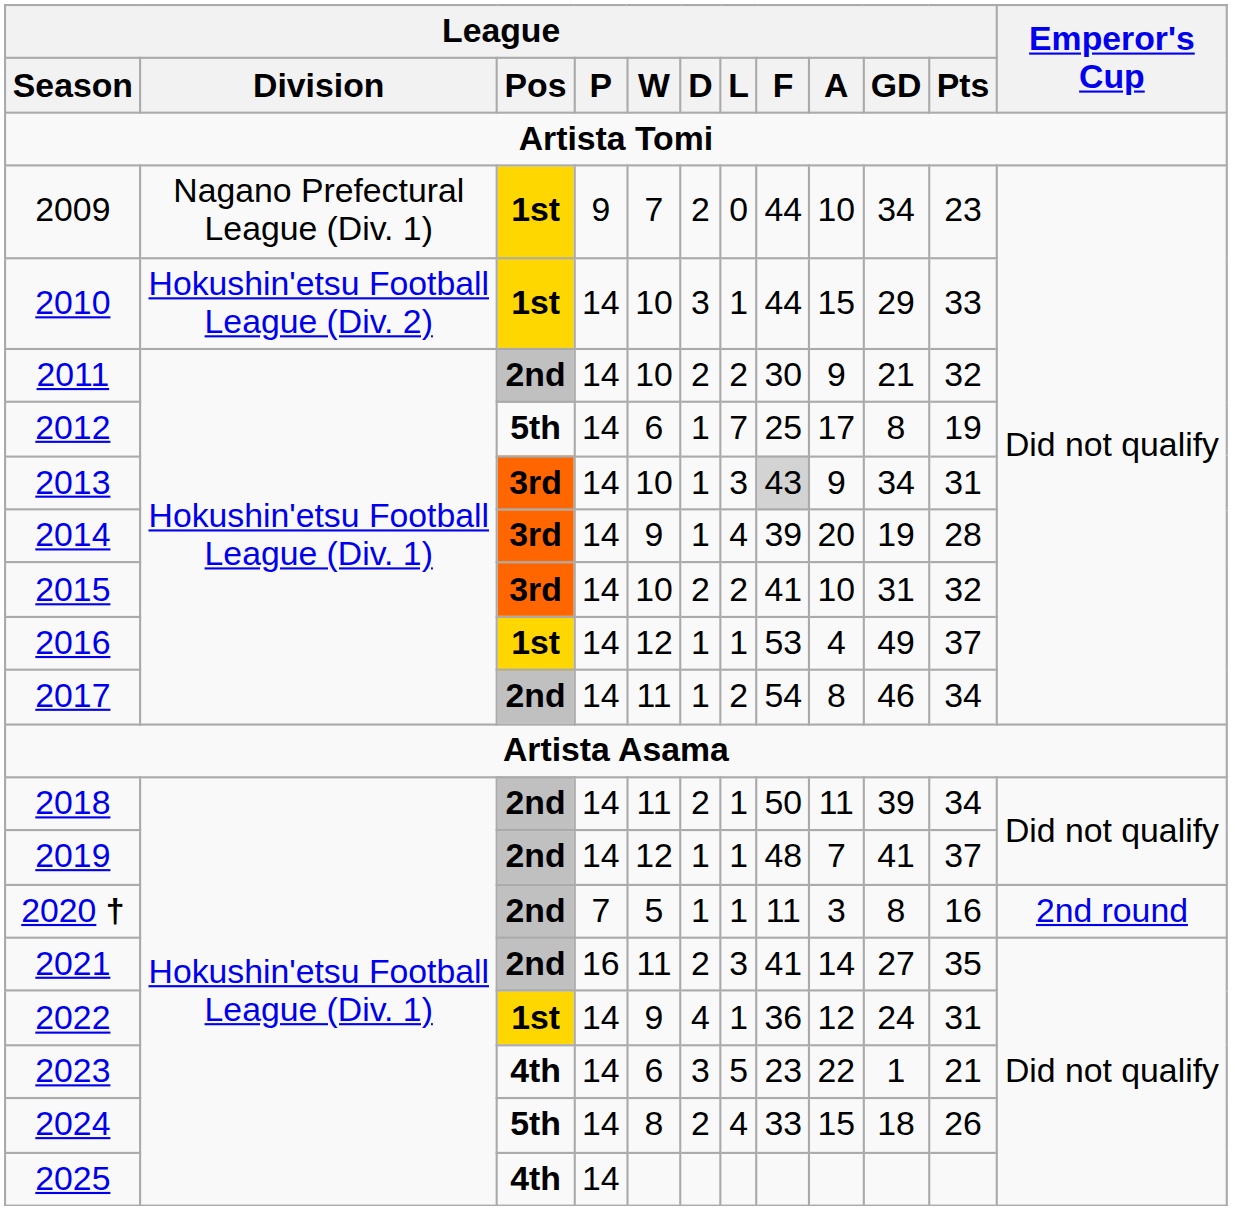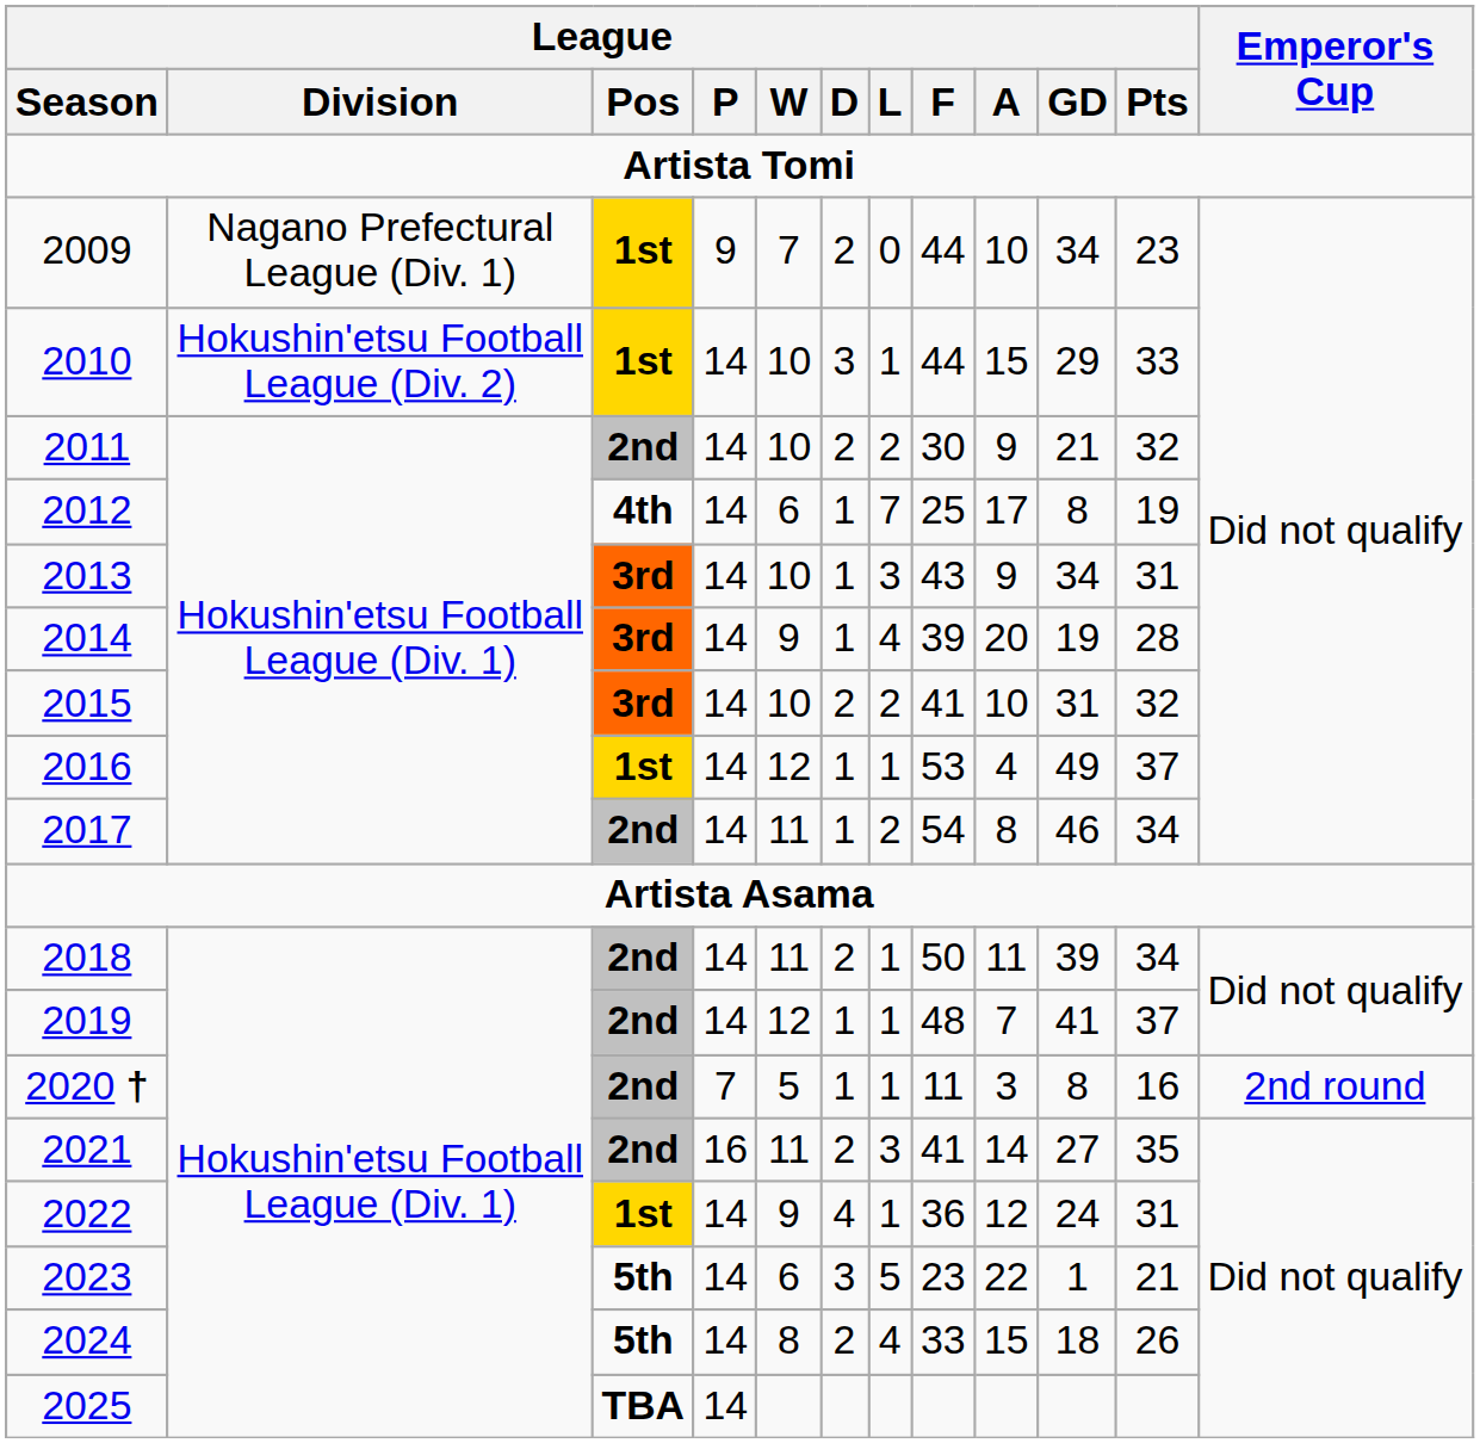 <table class="wikitable" style="text-align:center;">
 <tr>
 <th colspan="11">League</th>
 <th rowspan="2"><a href='#'>Emperor's<br>Cup</a></th>
 </tr>
 <tr>
 <th>Season</th>
 <th>Division</th>
 <th>Pos</th>
 <th>P</th>
 <th>W</th>
 <th>D</th>
 <th>L</th>
 <th>F</th>
 <th>A</th>
 <th>GD</th>
 <th>Pts</th>
 </tr>
 <tr>
 <td colspan="12"><strong>Artista Tomi</strong></td>
 </tr>
 <tr>
 <td>2009</td>
 <td>Nagano Prefectural<br> League (Div. 1)</td>
 <td bgcolor="gold"><strong>1st</strong></td>
 <td>9</td>
 <td>7</td>
 <td>2</td>
 <td>0</td>
 <td>44</td>
 <td>10</td>
 <td>34</td>
 <td>23</td>
 <td rowspan="9">Did not qualify</td>
 </tr>
 <tr>
 <td><a href='#'>2010</a></td>
 <td><a href='#'>Hokushin'etsu Football<br> League (Div. 2)</a></td>
 <td bgcolor="gold"><strong>1st</strong></td>
 <td>14</td>
 <td>10</td>
 <td>3</td>
 <td>1</td>
 <td>44</td>
 <td>15</td>
 <td>29</td>
 <td>33</td>
 </tr>
 <tr>
 <td><a href='#'>2011</a></td>
 <td rowspan="7"><a href='#'>Hokushin'etsu Football<br> League (Div. 1)</a></td>
 <td bgcolor="silver"><strong>2nd</strong></td>
 <td>14</td>
 <td>10</td>
 <td>2</td>
 <td>2</td>
 <td>30</td>
 <td>9</td>
 <td>21</td>
 <td>32</td>
 </tr>
 <tr>
 <td><a href='#'>2012</a></td>
-<td><strong>5th</strong></td>
+<td><strong>4th</strong></td>
 <td>14</td>
 <td>6</td>
 <td>1</td>
 <td>7</td>
 <td>25</td>
 <td>17</td>
 <td>8</td>
 <td>19</td>
 </tr>
 <tr>
 <td><a href='#'>2013</a></td>
 <td bgcolor="ff6600"><strong>3rd</strong></td>
 <td>14</td>
 <td>10</td>
 <td>1</td>
 <td>3</td>
-<td style="background: lightgrey;">43</td>
+<td>43</td>
 <td>9</td>
 <td>34</td>
 <td>31</td>
 </tr>
 <tr>
 <td><a href='#'>2014</a></td>
 <td bgcolor="ff6600"><strong>3rd</strong></td>
 <td>14</td>
 <td>9</td>
 <td>1</td>
 <td>4</td>
 <td>39</td>
 <td>20</td>
 <td>19</td>
 <td>28</td>
 </tr>
 <tr>
 <td><a href='#'>2015</a></td>
 <td bgcolor="ff6600"><strong>3rd</strong></td>
 <td>14</td>
 <td>10</td>
 <td>2</td>
 <td>2</td>
 <td>41</td>
 <td>10</td>
 <td>31</td>
 <td>32</td>
 </tr>
 <tr>
 <td><a href='#'>2016</a></td>
 <td bgcolor="gold"><strong>1st</strong></td>
 <td>14</td>
 <td>12</td>
 <td>1</td>
 <td>1</td>
 <td>53</td>
 <td>4</td>
 <td>49</td>
 <td>37</td>
 </tr>
 <tr>
 <td><a href='#'>2017</a></td>
 <td bgcolor="silver"><strong>2nd</strong></td>
 <td>14</td>
 <td>11</td>
 <td>1</td>
 <td>2</td>
 <td>54</td>
 <td>8</td>
 <td>46</td>
 <td>34</td>
 </tr>
 <tr>
 <td colspan="12"><strong>Artista Asama</strong></td>
 </tr>
 <tr>
 <td><a href='#'>2018</a></td>
 <td rowspan="8"><a href='#'>Hokushin'etsu Football<br> League (Div. 1)</a></td>
 <td bgcolor="silver"><strong>2nd</strong></td>
 <td>14</td>
 <td>11</td>
 <td>2</td>
 <td>1</td>
 <td>50</td>
 <td>11</td>
 <td>39</td>
 <td>34</td>
 <td rowspan="2">Did not qualify</td>
 </tr>
 <tr>
 <td><a href='#'>2019</a></td>
 <td bgcolor="silver"><strong>2nd</strong></td>
 <td>14</td>
 <td>12</td>
 <td>1</td>
 <td>1</td>
 <td>48</td>
 <td>7</td>
 <td>41</td>
 <td>37</td>
 </tr>
 <tr>
 <td><a href='#'>2020</a> <strong>†</strong></td>
 <td bgcolor="silver"><strong>2nd</strong></td>
 <td>7</td>
 <td>5</td>
 <td>1</td>
 <td>1</td>
 <td>11</td>
 <td>3</td>
 <td>8</td>
 <td>16</td>
 <td><a href='#'>2nd round</a></td>
 </tr>
 <tr>
 <td><a href='#'>2021</a></td>
 <td bgcolor="silver"><strong>2nd</strong></td>
 <td>16</td>
 <td>11</td>
 <td>2</td>
 <td>3</td>
 <td>41</td>
 <td>14</td>
 <td>27</td>
 <td>35</td>
 <td rowspan="5">Did not qualify</td>
 </tr>
 <tr>
 <td><a href='#'>2022</a></td>
 <td bgcolor="gold"><strong>1st</strong></td>
 <td>14</td>
 <td>9</td>
 <td>4</td>
 <td>1</td>
 <td>36</td>
 <td>12</td>
 <td>24</td>
 <td>31</td>
 </tr>
 <tr>
 <td><a href='#'>2023</a></td>
-<td><strong>4th</strong></td>
+<td><strong>5th</strong></td>
 <td>14</td>
 <td>6</td>
 <td>3</td>
 <td>5</td>
 <td>23</td>
 <td>22</td>
 <td>1</td>
 <td>21</td>
 </tr>
 <tr>
 <td><a href='#'>2024</a></td>
 <td><strong>5th</strong></td>
 <td>14</td>
 <td>8</td>
 <td>2</td>
 <td>4</td>
 <td>33</td>
 <td>15</td>
 <td>18</td>
 <td>26</td>
 </tr>
 <tr>
 <td><a href='#'>2025</a></td>
-<td><strong>4th</strong></td>
+<td><strong>TBA</strong></td>
 <td>14</td>
 <td></td>
 <td></td>
 <td></td>
 <td></td>
 <td></td>
 <td></td>
 <td></td>
 </tr>
 </table>
